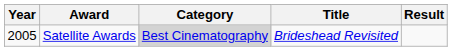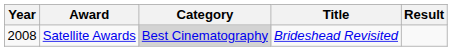 <table class="wikitable">
 <tr>
 <th>Year</th>
 <th>Award</th>
 <th>Category</th>
 <th>Title</th>
 <th>Result</th>
 </tr>
 <tr>
-<td>2005</td>
+<td>2008</td>
 <td><a href='#'>Satellite Awards</a></td>
 <td style="background: lightgrey;"><a href='#'>Best Cinematography</a></td>
 <td><em><a href='#'>Brideshead Revisited</a></em></td>
 <td></td>
 </tr>
 </table>
